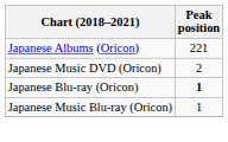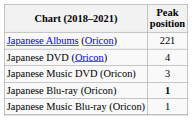 <table class="wikitable sortable plainrowheaders">
 <tr>
 <th>Chart (2018–2021)</th>
 <th>Peak<br>position</th>
 </tr>
 <tr>
 <td align="left"><a href='#'>Japanese Albums</a> (<a href='#'>Oricon</a>)</td>
 <td align="center">221</td>
 </tr>
 <tr>
+<td align="left">Japanese DVD (<a href='#'>Oricon</a>)</td>
+<td align="center">4</td>
+</tr>
+<tr>
 <td align="left">Japanese Music DVD (Oricon)</td>
-<td align="center">2</td>
+<td align="center">3</td>
 </tr>
 <tr>
 <td align="left">Japanese Blu-ray (Oricon)</td>
 <td align="center"><strong>1</strong></td>
 </tr>
 <tr>
 <td align="left">Japanese Music Blu-ray (Oricon)</td>
 <td align="center">1</td>
 </tr>
 <tr>
 </tr>
 </table>
